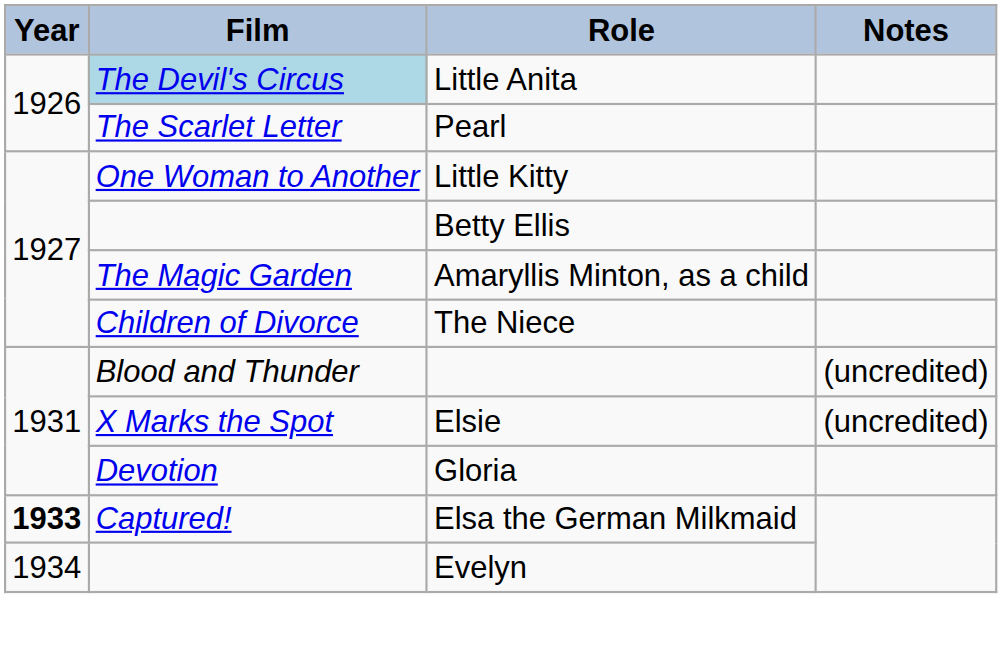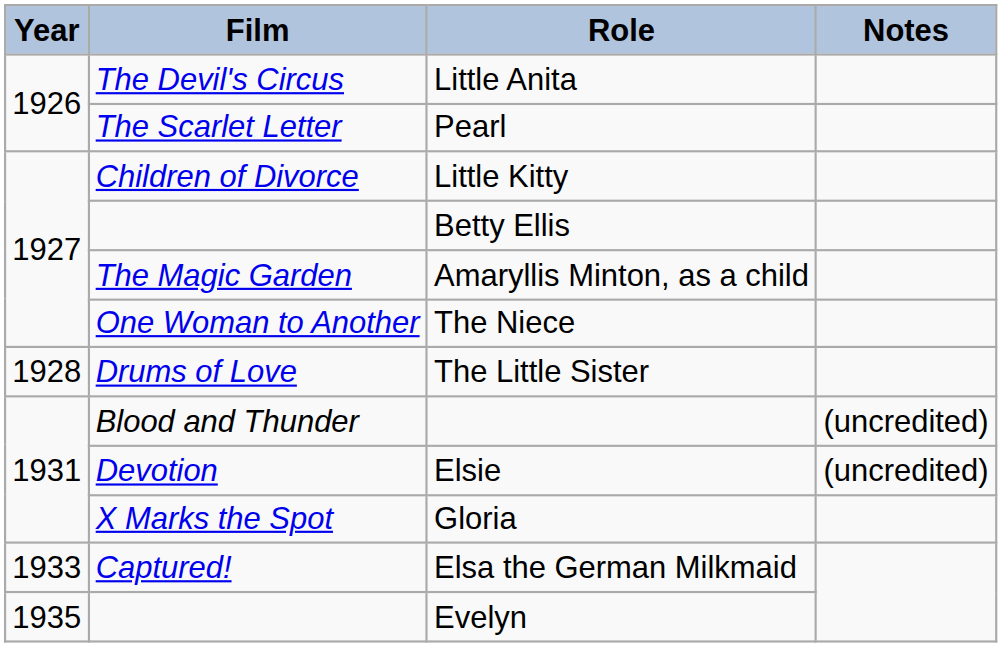 <table class="wikitable" style="font-size:90%;">
 <tr>
 <th style="background:#B0C4DE;">Year</th>
 <th style="background:#B0C4DE;">Film</th>
 <th style="background:#B0C4DE;">Role</th>
 <th style="background:#B0C4DE;">Notes</th>
 </tr>
 <tr>
 <td rowspan="2">1926</td>
-<td style="background: lightblue;"><em><a href='#'>The Devil's Circus</a></em></td>
+<td><em><a href='#'>The Devil's Circus</a></em></td>
 <td>Little Anita</td>
 <td></td>
 </tr>
 <tr>
 <td><em><a href='#'>The Scarlet Letter</a></em></td>
 <td>Pearl</td>
 <td></td>
 </tr>
 <tr>
 <td rowspan="4">1927</td>
-<td><em><a href='#'>One Woman to Another</a></em></td>
+<td><em><a href='#'>Children of Divorce</a></em></td>
 <td>Little Kitty</td>
 <td></td>
 </tr>
 <tr>
 <td><em></em></td>
 <td>Betty Ellis</td>
 <td></td>
 </tr>
 <tr>
 <td><em><a href='#'>The Magic Garden</a></em></td>
 <td>Amaryllis Minton, as a child</td>
 <td></td>
 </tr>
 <tr>
-<td><em><a href='#'>Children of Divorce</a></em></td>
+<td><em><a href='#'>One Woman to Another</a></em></td>
 <td>The Niece</td>
+<td></td>
+</tr>
+<tr>
+<td>1928</td>
+<td><em><a href='#'>Drums of Love</a></em></td>
+<td>The Little Sister</td>
 <td></td>
 </tr>
 <tr>
 <td rowspan="3">1931</td>
 <td><em>Blood and Thunder</em></td>
 <td></td>
 <td>(uncredited)</td>
 </tr>
 <tr>
-<td><em><a href='#'>X Marks the Spot</a></em></td>
+<td><em><a href='#'>Devotion</a></em></td>
 <td>Elsie</td>
 <td>(uncredited)</td>
 </tr>
 <tr>
-<td><em><a href='#'>Devotion</a></em></td>
+<td><em><a href='#'>X Marks the Spot</a></em></td>
 <td>Gloria</td>
 <td></td>
 </tr>
 <tr>
-<td><strong>1933</strong></td>
+<td>1933</td>
 <td><em><a href='#'>Captured!</a></em></td>
 <td>Elsa the German Milkmaid</td>
 </tr>
 <tr>
-<td>1934</td>
+<td>1935</td>
 <td><em></em></td>
 <td>Evelyn</td>
 </tr>
 </table>
